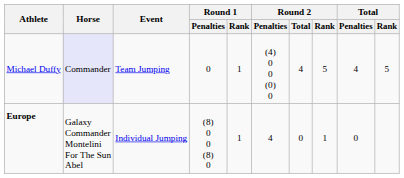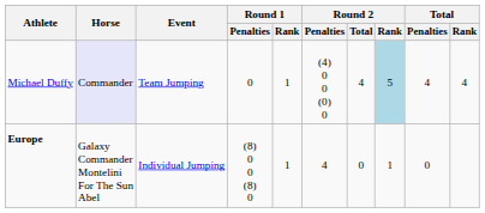 <table class="wikitable" border="1" style="font-size:90%">
 <tr>
 <th rowspan=2>Athlete</th>
 <th rowspan=2>Horse</th>
 <th rowspan=2>Event</th>
 <th colspan=2>Round 1</th>
 <th colspan=3>Round 2</th>
 <th colspan=2>Total</th>
 </tr>
 <tr style="font-size:95%">
 <th>Penalties</th>
 <th>Rank</th>
 <th>Penalties</th>
 <th>Total</th>
 <th>Rank</th>
 <th>Penalties</th>
 <th>Rank</th>
 </tr>
 <tr align=center>
 <td align=left><a href='#'>Michael Duffy</a></td>
 <td align=left style="background: lavender;">Commander</td>
 <td align=left><a href='#'>Team Jumping</a></td>
 <td>0</td>
 <td>1</td>
 <td> <br>(4)<br>0<br>0<br>(0)<br>0</td>
 <td>4</td>
-<td>5</td>
+<td style="background: lightblue;">5</td>
 <td>4</td>
-<td>5</td>
+<td>4</td>
 </tr>
 <tr align=center>
 <td align=left><strong>Europe</strong><br><br><br><br><br></td>
 <td align=left> <br>Galaxy<br>Commander<br>Montelini<br>For The Sun<br>Abel</td>
 <td align=left><a href='#'>Individual Jumping</a></td>
 <td> <br>(8)<br>0<br>0<br>(8)<br>0</td>
 <td>1</td>
 <td>4</td>
 <td>0</td>
 <td>1</td>
 <td>0</td>
 <td></td>
 </tr>
 </table>
